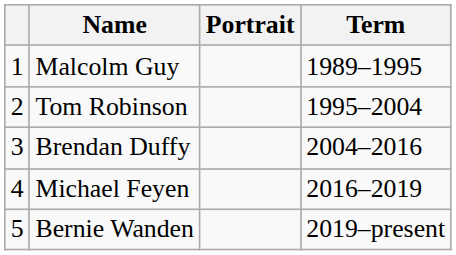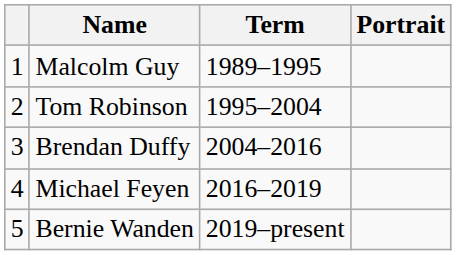 <table class="wikitable">
 <tr>
 <th></th>
 <th>Name</th>
+<th>Term</th>
 <th>Portrait</th>
-<th>Term</th>
 </tr>
 <tr>
 <td align=center>1</td>
 <td>Malcolm Guy</td>
+<td>1989–1995</td>
 <td></td>
-<td>1989–1995</td>
 </tr>
 <tr>
 <td align=center>2</td>
 <td>Tom Robinson</td>
+<td>1995–2004</td>
 <td></td>
-<td>1995–2004</td>
 </tr>
 <tr>
 <td align=center>3</td>
 <td>Brendan Duffy</td>
+<td>2004–2016</td>
 <td></td>
-<td>2004–2016</td>
 </tr>
 <tr>
 <td align=center>4</td>
 <td>Michael Feyen</td>
+<td>2016–2019</td>
 <td></td>
-<td>2016–2019</td>
 </tr>
 <tr>
 <td align=center>5</td>
 <td>Bernie Wanden</td>
+<td>2019–present</td>
 <td></td>
-<td>2019–present</td>
 </tr>
 </table>
